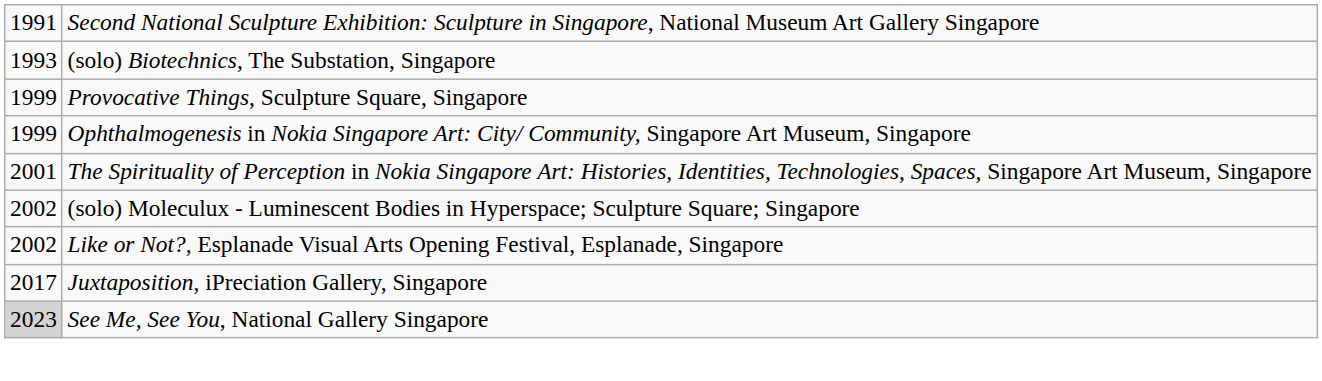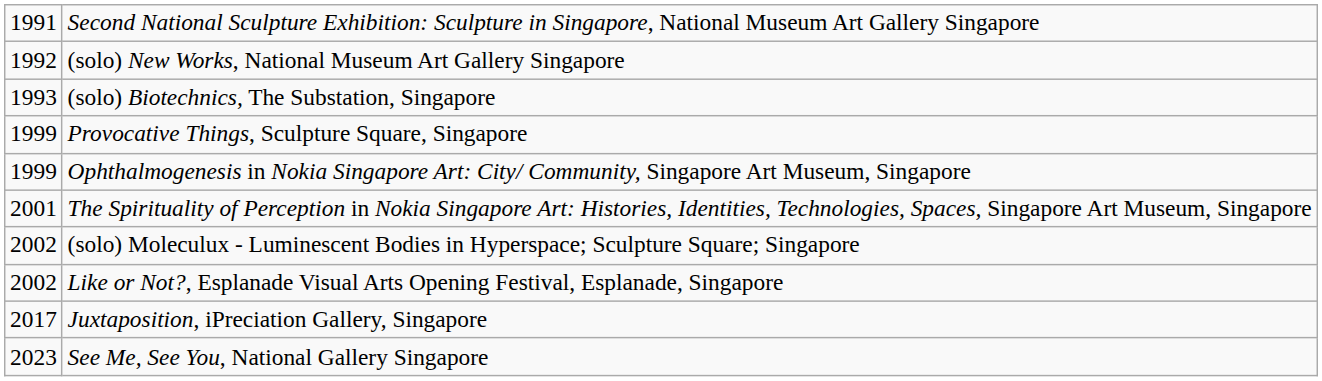 <table class="wikitable">
 <tr>
 <td>1991</td>
 <td><em>Second National Sculpture Exhibition:  Sculpture in Singapore</em>, National Museum Art Gallery Singapore</td>
+</tr>
+<tr>
+<td>1992</td>
+<td>(solo) <em>New Works</em>, National Museum Art Gallery Singapore</td>
 </tr>
 <tr>
 <td>1993</td>
 <td>(solo) <em>Biotechnics,</em> The Substation, Singapore</td>
 </tr>
 <tr>
 <td>1999</td>
 <td><em>Provocative Things</em>, Sculpture Square, Singapore</td>
 </tr>
 <tr>
 <td>1999</td>
 <td><em>Ophthalmogenesis</em> in <em>Nokia Singapore Art: City/ Community,</em> Singapore Art Museum, Singapore</td>
 </tr>
 <tr>
 <td>2001</td>
 <td><em>The Spirituality of Perception</em> in <em>Nokia Singapore Art:</em> <em>Histories, Identities, Technologies, Spaces,</em> Singapore Art Museum, Singapore</td>
 </tr>
 <tr>
 <td>2002</td>
 <td>(solo) Moleculux - Luminescent Bodies in Hyperspace; Sculpture Square; Singapore</td>
 </tr>
 <tr>
 <td>2002</td>
 <td><em>Like or Not?</em>, Esplanade Visual Arts Opening Festival, Esplanade, Singapore</td>
 </tr>
 <tr>
 <td>2017</td>
 <td><em>Juxtaposition</em>, iPreciation Gallery, Singapore</td>
 </tr>
 <tr>
-<td style="background: lightgrey;">2023</td>
+<td>2023</td>
 <td><em>See Me, See You</em>, National Gallery Singapore</td>
 </tr>
 </table>
